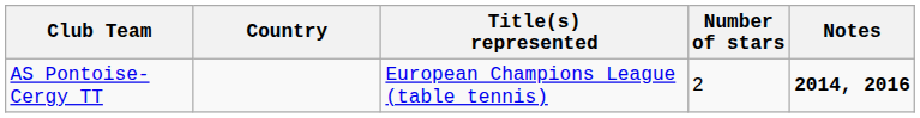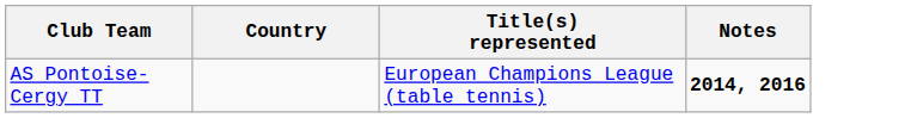 <table class="wikitable sortable">
 <tr>
 <th width=120>Club Team</th>
 <th width=120>Country</th>
 <th width=200>Title(s)<br>represented</th>
-<th>Number<br>of stars</th>
 <th class="unsortable">Notes</th>
 </tr>
 <tr>
 <td><a href='#'>AS Pontoise-Cergy TT</a></td>
 <td></td>
 <td><a href='#'>European Champions League (table tennis)</a></td>
-<td>2</td>
 <td><strong>2014, 2016</strong></td>
 </tr>
 </table>
